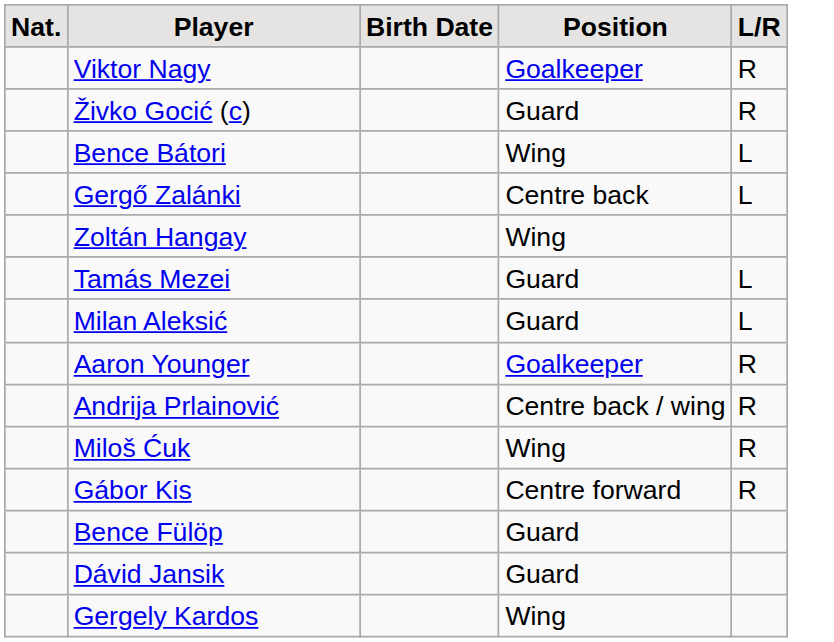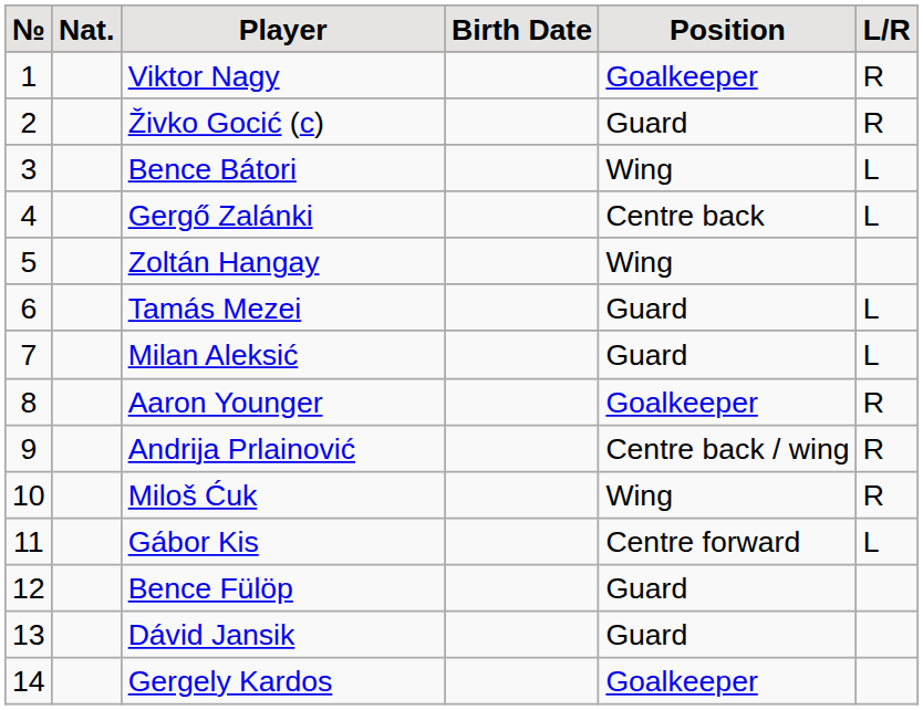 <table class=wikitable style="font-size: 95%; border: 1px solid #CFB53B; border-collapse: collapse;">
 <tr bgcolor="E5E4E2">
+<td align=center><strong>№</strong></td>
 <td align=center><strong>Nat.</strong></td>
 <td width=160; align=center><strong>Player</strong></td>
 <td align=center><strong>Birth Date</strong></td>
 <td align=center><strong>Position</strong></td>
 <td align=center><strong>L/R</strong></td>
 </tr>
 <tr>
+<td align=center>1</td>
 <td align=center></td>
 <td><a href='#'>Viktor Nagy</a></td>
 <td style="text-align:right;"></td>
 <td><a href='#'>Goalkeeper</a></td>
 <td>R</td>
 </tr>
 <tr>
+<td align=center>2</td>
 <td align=center> </td>
 <td><a href='#'>Živko Gocić</a> (<a href='#'>c</a>)</td>
 <td style="text-align:right;"></td>
 <td>Guard</td>
 <td>R</td>
 </tr>
 <tr>
+<td align=center>3</td>
 <td align=center></td>
 <td><a href='#'>Bence Bátori</a></td>
 <td style="text-align:right;"></td>
 <td>Wing</td>
 <td>L</td>
 </tr>
 <tr>
+<td align=center>4</td>
 <td align=center></td>
 <td><a href='#'>Gergő Zalánki</a></td>
 <td style="text-align:right;"></td>
 <td>Centre back</td>
 <td>L</td>
 </tr>
 <tr>
+<td align=center>5</td>
 <td align=center></td>
 <td><a href='#'>Zoltán Hangay</a></td>
 <td style="text-align:right;"></td>
 <td>Wing</td>
 <td></td>
 </tr>
 <tr>
+<td align=center>6</td>
 <td align=center></td>
 <td><a href='#'>Tamás Mezei</a></td>
 <td style="text-align:right;"></td>
 <td>Guard</td>
 <td>L</td>
 </tr>
 <tr>
+<td align=center>7</td>
 <td align=center></td>
 <td><a href='#'>Milan Aleksić</a></td>
 <td style="text-align:right;"></td>
 <td>Guard</td>
 <td>L</td>
 </tr>
 <tr>
+<td align=center>8</td>
 <td align=center></td>
 <td><a href='#'>Aaron Younger</a></td>
 <td style="text-align:right;"></td>
 <td><a href='#'>Goalkeeper</a></td>
 <td>R</td>
 </tr>
 <tr>
+<td align=center>9</td>
 <td align=center></td>
 <td><a href='#'>Andrija Prlainović</a></td>
 <td style="text-align:right;"></td>
 <td>Centre back / wing</td>
 <td>R</td>
 </tr>
 <tr>
+<td align=center>10</td>
 <td align=center> </td>
 <td><a href='#'>Miloš Ćuk</a></td>
 <td style="text-align:right;"></td>
 <td>Wing</td>
 <td>R</td>
 </tr>
 <tr>
+<td align=center>11</td>
 <td align=center></td>
 <td><a href='#'>Gábor Kis</a></td>
 <td style="text-align:right;"></td>
 <td>Centre forward</td>
-<td>R</td>
+<td>L</td>
 </tr>
 <tr>
+<td align=center>12</td>
 <td align=center></td>
 <td><a href='#'>Bence Fülöp</a></td>
 <td style="text-align:right;"></td>
 <td>Guard</td>
 <td></td>
 </tr>
 <tr>
+<td align=center>13</td>
 <td align=center></td>
 <td><a href='#'>Dávid Jansik</a></td>
 <td style="text-align:right;"></td>
 <td>Guard</td>
 <td></td>
 </tr>
 <tr>
+<td align=center>14</td>
 <td align=center></td>
 <td><a href='#'>Gergely Kardos</a></td>
 <td style="text-align:right;"></td>
-<td>Wing</td>
+<td><a href='#'>Goalkeeper</a></td>
 <td></td>
 </tr>
 </table>
